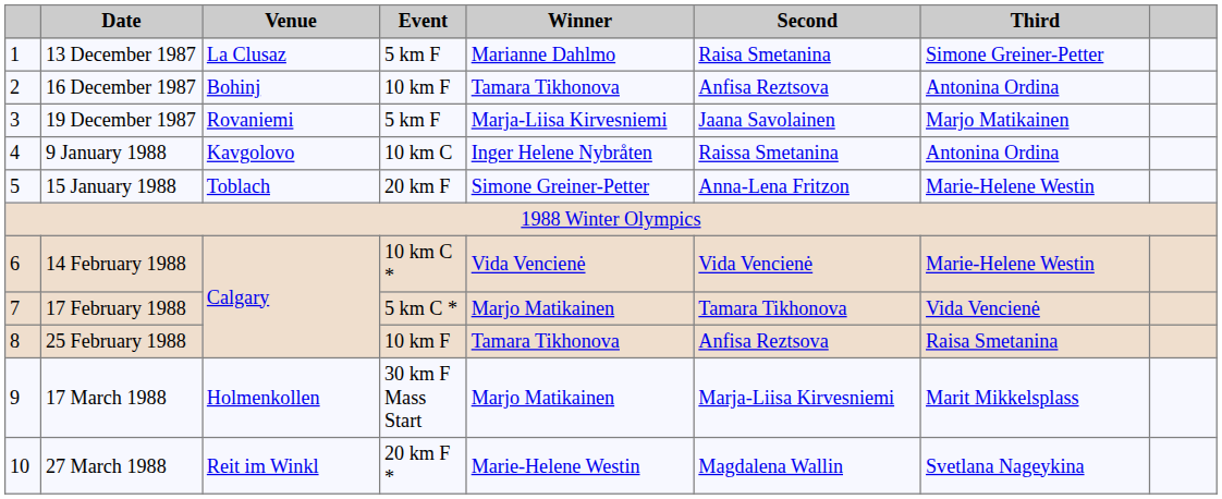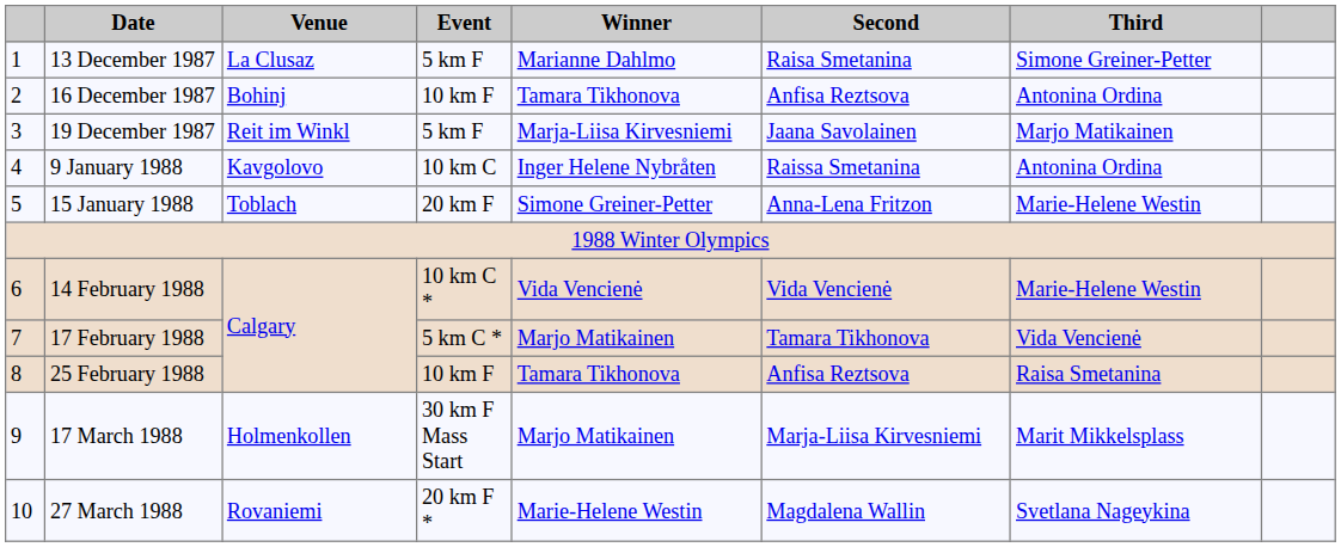 <table bgcolor="#f7f8ff" cellpadding="3" cellspacing="0" border="1" style="font-size: 90%; border: gray solid 1px; border-collapse: collapse;">
 <tr bgcolor="#CCCCCC">
 <td align="center" width="20"><strong></strong></td>
 <td align="center" width="120"><strong>Date</strong></td>
 <td align="center" width="130"><strong>Venue</strong></td>
 <td align="center" width="60"><strong>Event</strong></td>
 <td align="center" width="175"><strong>Winner</strong></td>
 <td align="center" width="175"><strong>Second</strong></td>
 <td align="center" width="175"><strong>Third</strong></td>
 <td align="center" width="50"><strong></strong></td>
 </tr>
 <tr align="left">
 <td>1</td>
 <td>13 December 1987</td>
 <td> <a href='#'>La Clusaz</a></td>
 <td>5 km F</td>
 <td> <a href='#'>Marianne Dahlmo</a></td>
 <td> <a href='#'>Raisa Smetanina</a></td>
 <td> <a href='#'>Simone Greiner-Petter</a></td>
 <td></td>
 </tr>
 <tr align="left">
 <td>2</td>
 <td>16 December 1987</td>
 <td> <a href='#'>Bohinj</a></td>
 <td>10 km F</td>
 <td> <a href='#'>Tamara Tikhonova</a></td>
 <td> <a href='#'>Anfisa Reztsova</a></td>
 <td> <a href='#'>Antonina Ordina</a></td>
 <td></td>
 </tr>
 <tr align="left">
 <td>3</td>
 <td>19 December 1987</td>
-<td> <a href='#'>Rovaniemi</a></td>
+<td> <a href='#'>Reit im Winkl</a></td>
 <td>5 km F</td>
 <td> <a href='#'>Marja-Liisa Kirvesniemi</a></td>
 <td> <a href='#'>Jaana Savolainen</a></td>
 <td> <a href='#'>Marjo Matikainen</a></td>
 <td></td>
 </tr>
 <tr align="left">
 <td>4</td>
 <td>9 January 1988</td>
 <td> <a href='#'>Kavgolovo</a></td>
 <td>10 km C</td>
 <td> <a href='#'>Inger Helene Nybråten</a></td>
 <td> <a href='#'>Raissa Smetanina</a></td>
 <td> <a href='#'>Antonina Ordina</a></td>
 <td></td>
 </tr>
 <tr align="left">
 <td>5</td>
 <td>15 January 1988</td>
 <td> <a href='#'>Toblach</a></td>
 <td>20 km F</td>
 <td> <a href='#'>Simone Greiner-Petter</a></td>
 <td> <a href='#'>Anna-Lena Fritzon</a></td>
 <td> <a href='#'>Marie-Helene Westin</a></td>
 <td></td>
 </tr>
 <tr bgcolor=#EFDECD>
 <td colspan="9" align="center"><a href='#'>1988 Winter Olympics</a></td>
 </tr>
 <tr bgcolor=#EFDECD>
 <td>6</td>
 <td>14 February 1988</td>
 <td rowspan="3"> <a href='#'>Calgary</a></td>
 <td>10 km C *</td>
 <td> <a href='#'>Vida Vencienė</a></td>
 <td> <a href='#'>Vida Vencienė</a></td>
 <td> <a href='#'>Marie-Helene Westin</a></td>
 <td></td>
 </tr>
 <tr align="left" bgcolor=#EFDECD>
 <td>7</td>
 <td>17 February 1988</td>
 <td>5 km C *</td>
 <td> <a href='#'>Marjo Matikainen</a></td>
 <td> <a href='#'>Tamara Tikhonova</a></td>
 <td> <a href='#'>Vida Vencienė</a></td>
 <td></td>
 </tr>
 <tr align="left" bgcolor=#EFDECD>
 <td>8</td>
 <td>25 February 1988</td>
 <td>10 km F</td>
 <td> <a href='#'>Tamara Tikhonova</a></td>
 <td> <a href='#'>Anfisa Reztsova</a></td>
 <td> <a href='#'>Raisa Smetanina</a></td>
 <td></td>
 </tr>
 <tr align="left">
 <td>9</td>
 <td>17 March 1988</td>
 <td> <a href='#'>Holmenkollen</a></td>
 <td>30 km F Mass Start</td>
 <td> <a href='#'>Marjo Matikainen</a></td>
 <td> <a href='#'>Marja-Liisa Kirvesniemi</a></td>
 <td> <a href='#'>Marit Mikkelsplass</a></td>
 <td></td>
 </tr>
 <tr align="left">
 <td>10</td>
 <td>27 March 1988</td>
-<td> <a href='#'>Reit im Winkl</a></td>
+<td> <a href='#'>Rovaniemi</a></td>
 <td>20 km F *</td>
 <td> <a href='#'>Marie-Helene Westin</a></td>
 <td> <a href='#'>Magdalena Wallin</a></td>
 <td> <a href='#'>Svetlana Nageykina</a></td>
 <td></td>
 </tr>
 </table>
